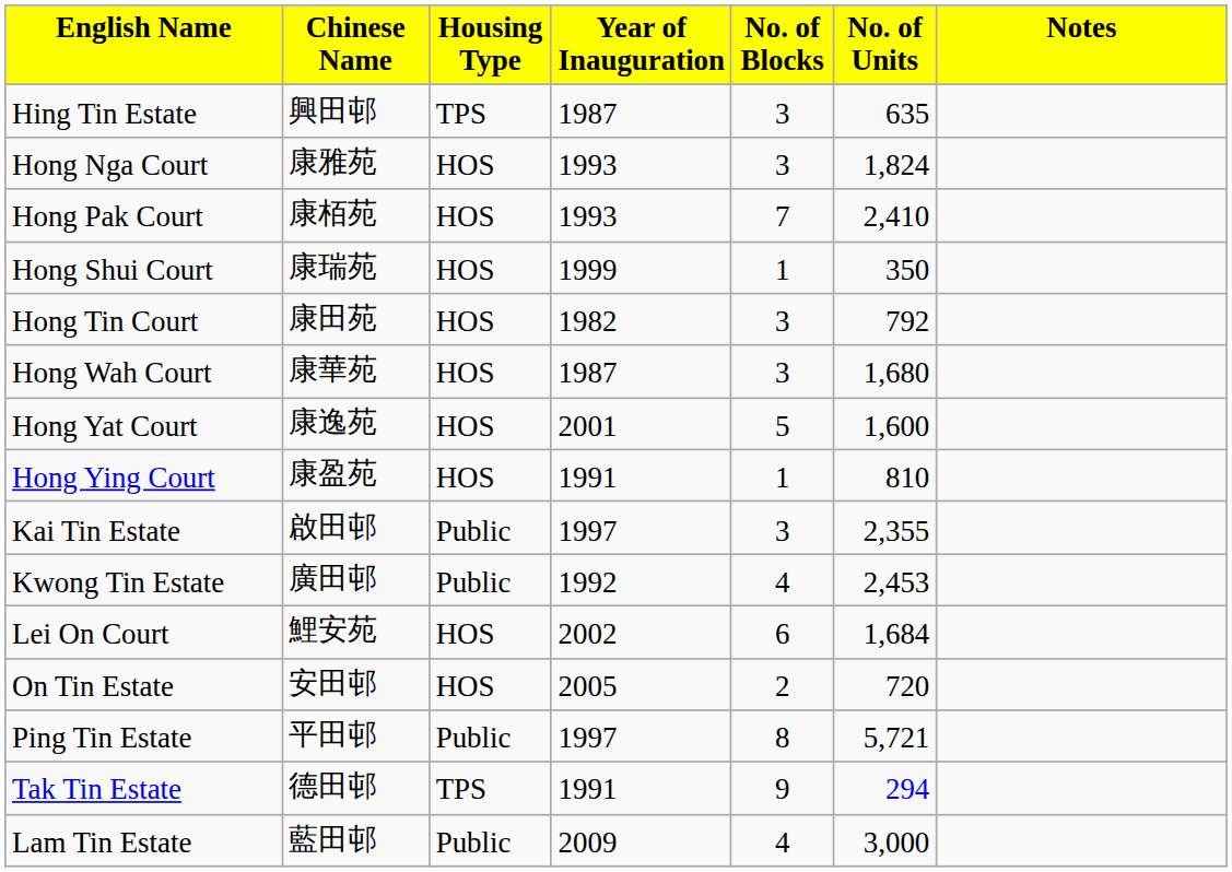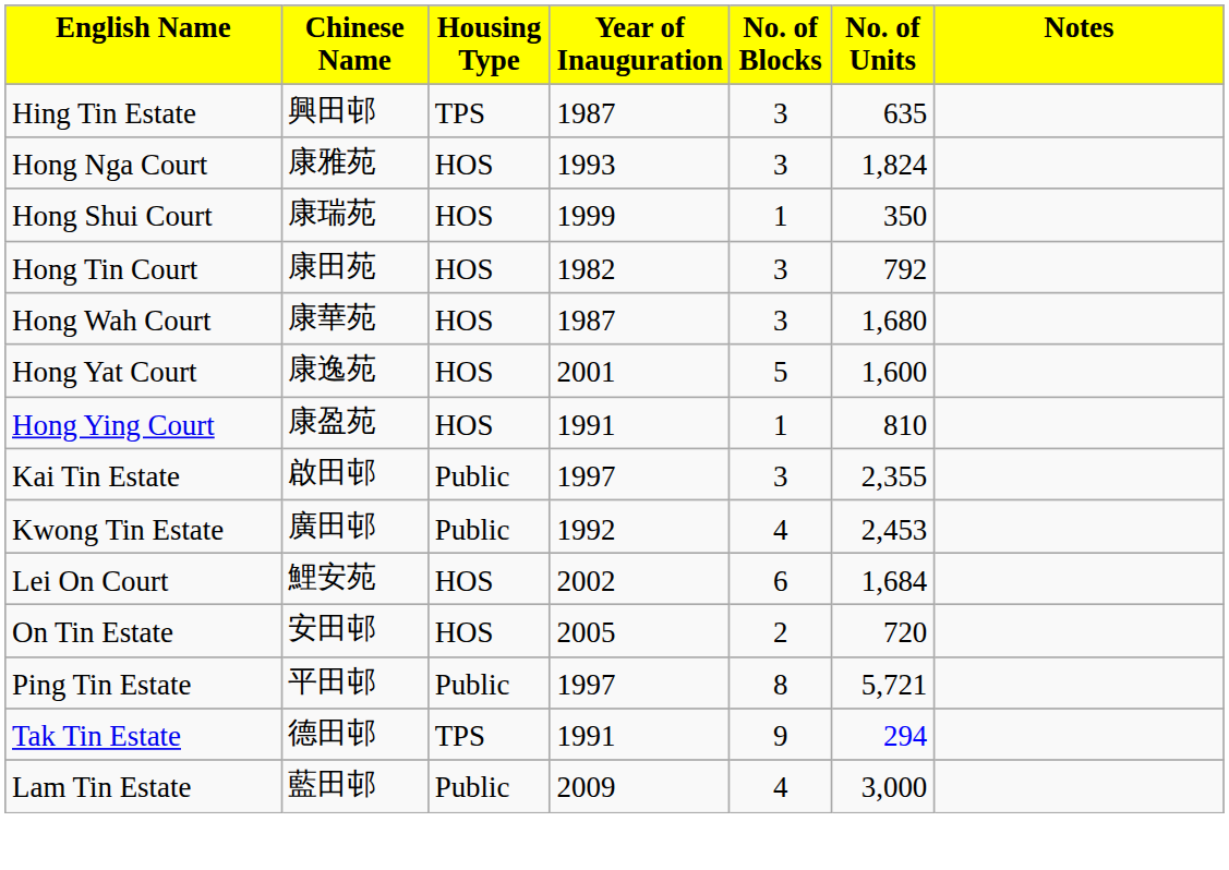 <table class="wikitable">
 <tr style="font-weight:bold;background-color:yellow" align="center" valign="top">
 <td width="143.25" Height="12.75" align="center">English Name</td>
 <td width="72.75" align="center" valign="top">Chinese Name</td>
 <td width="59.25" align="center" valign="top">Housing Type</td>
 <td width="48" align="center" valign="top">Year of Inauguration</td>
 <td width="48" align="center" valign="top">No. of Blocks</td>
 <td width="48.75" align="center" valign="top">No. of Units</td>
 <td width="150.75" align="center" valign="top">Notes</td>
 </tr>
 <tr valign="bottom">
 <td Height="12.75">Hing Tin Estate</td>
 <td>興田邨</td>
 <td>TPS</td>
 <td>1987</td>
 <td align="center">3</td>
 <td align="right">635</td>
 <td></td>
 </tr>
 <tr valign="bottom">
 <td Height="12.75">Hong Nga Court</td>
 <td>康雅苑</td>
 <td>HOS</td>
 <td>1993</td>
 <td align="center">3</td>
 <td align="right">1,824</td>
-<td></td>
-</tr>
-<tr valign="bottom">
-<td Height="12.75">Hong Pak Court</td>
-<td>康栢苑</td>
-<td>HOS</td>
-<td>1993</td>
-<td align="center">7</td>
-<td align="right">2,410</td>
 <td></td>
 </tr>
 <tr valign="bottom">
 <td Height="12.75">Hong Shui Court</td>
 <td>康瑞苑</td>
 <td>HOS</td>
 <td>1999</td>
 <td align="center">1</td>
 <td align="right">350</td>
 <td></td>
 </tr>
 <tr valign="bottom">
 <td Height="12.75">Hong Tin Court</td>
 <td>康田苑</td>
 <td>HOS</td>
 <td>1982</td>
 <td align="center">3</td>
 <td align="right">792</td>
 <td></td>
 </tr>
 <tr valign="bottom">
 <td Height="12.75">Hong Wah Court</td>
 <td>康華苑</td>
 <td>HOS</td>
 <td>1987</td>
 <td align="center">3</td>
 <td align="right">1,680</td>
 <td></td>
 </tr>
 <tr valign="bottom">
 <td Height="12.75">Hong Yat Court</td>
 <td>康逸苑</td>
 <td>HOS</td>
 <td>2001</td>
 <td align="center">5</td>
 <td align="right">1,600</td>
 <td></td>
 </tr>
 <tr valign="bottom">
 <td Height="12.75"><a href='#'>Hong Ying Court</a></td>
 <td>康盈苑</td>
 <td>HOS</td>
 <td>1991</td>
 <td align="center">1</td>
 <td align="right">810</td>
 <td></td>
 </tr>
 <tr valign="bottom">
 <td Height="12.75">Kai Tin Estate</td>
 <td>啟田邨</td>
 <td>Public</td>
 <td>1997</td>
 <td align="center">3</td>
 <td align="right">2,355</td>
 <td></td>
 </tr>
 <tr valign="bottom">
 <td Height="12.75">Kwong Tin Estate</td>
 <td>廣田邨</td>
 <td>Public</td>
 <td>1992</td>
 <td align="center">4</td>
 <td align="right">2,453</td>
 <td></td>
 </tr>
 <tr valign="bottom">
 <td Height="12.75">Lei On Court</td>
 <td>鯉安苑</td>
 <td>HOS</td>
 <td>2002</td>
 <td align="center">6</td>
 <td align="right">1,684</td>
 <td></td>
 </tr>
 <tr valign="bottom">
 <td Height="12.75">On Tin Estate</td>
 <td>安田邨</td>
 <td>HOS</td>
 <td>2005</td>
 <td align="center">2</td>
 <td align="right">720</td>
 <td></td>
 </tr>
 <tr valign="bottom">
 <td Height="12.75">Ping Tin Estate</td>
 <td>平田邨</td>
 <td>Public</td>
 <td>1997</td>
 <td align="center">8</td>
 <td align="right">5,721</td>
 <td></td>
 </tr>
 <tr valign="bottom">
 <td Height="12.75"><a href='#'>Tak Tin Estate</a></td>
 <td>德田邨</td>
 <td>TPS</td>
 <td>1991</td>
 <td align="center">9</td>
 <td style="color:#0000FF" align="right">294</td>
 <td></td>
 </tr>
 <tr valign="bottom">
 <td Height="12.75">Lam Tin Estate</td>
 <td>藍田邨</td>
 <td>Public</td>
 <td>2009</td>
 <td align="center">4</td>
 <td align="right">3,000</td>
 <td></td>
 </tr>
 </table>
